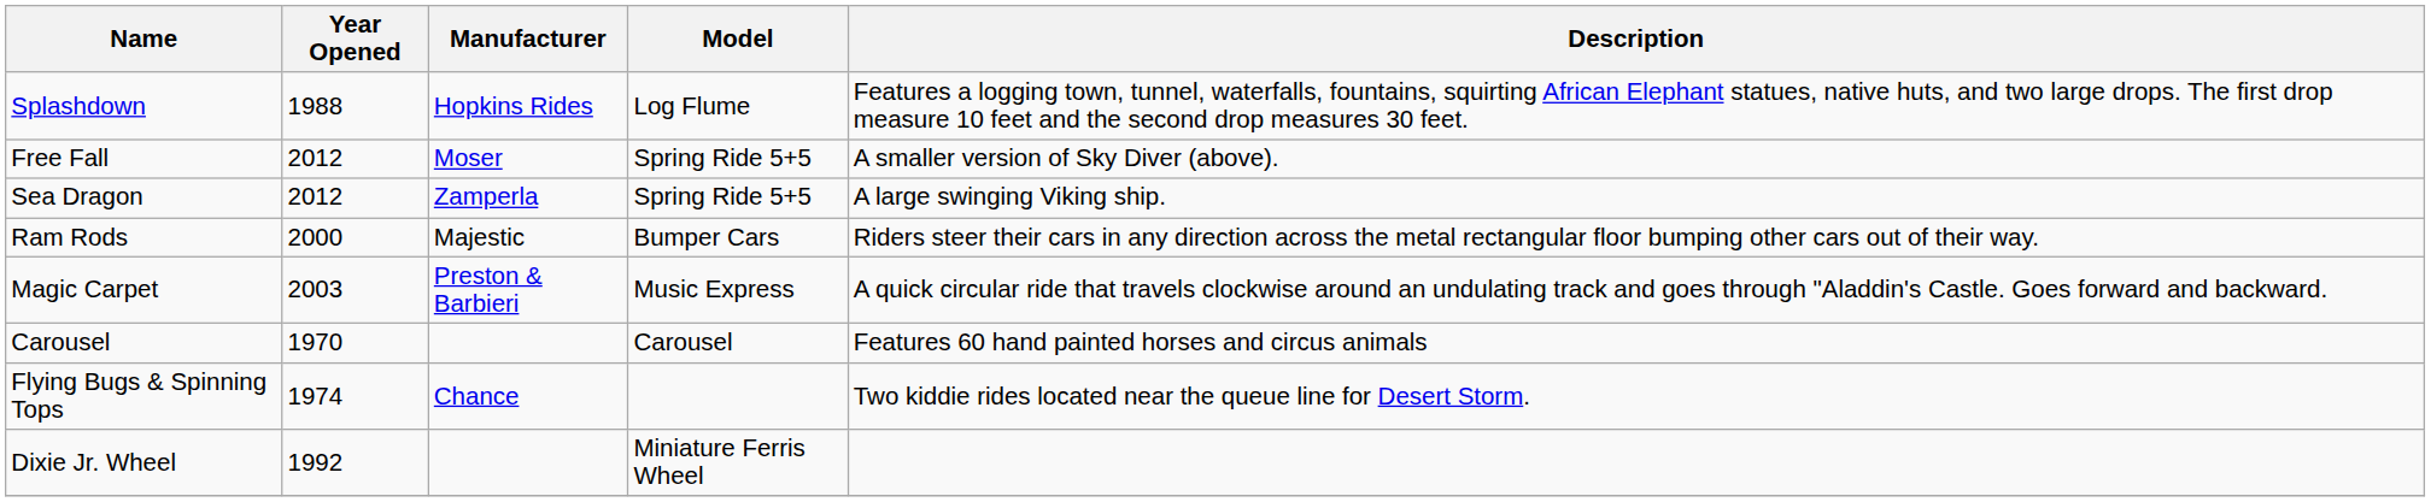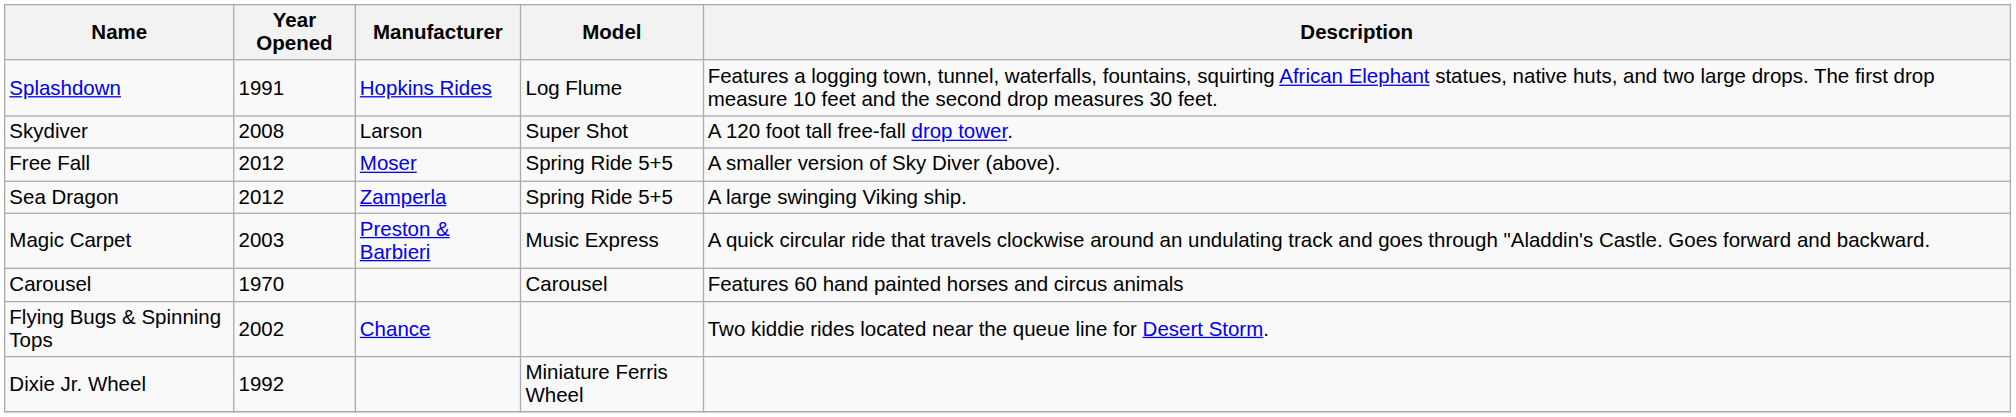 <table class="wikitable sortable">
 <tr>
 <th>Name</th>
 <th>Year Opened</th>
 <th>Manufacturer</th>
 <th>Model</th>
 <th>Description</th>
 </tr>
 <tr>
 <td><a href='#'>Splashdown</a></td>
-<td>1988</td>
+<td>1991</td>
 <td><a href='#'>Hopkins Rides</a></td>
 <td>Log Flume</td>
 <td>Features a logging town, tunnel, waterfalls, fountains, squirting <a href='#'>African Elephant</a> statues, native huts, and two large drops. The first drop measure 10 feet and the second drop measures 30 feet.</td>
+</tr>
+<tr>
+<td>Skydiver</td>
+<td>2008</td>
+<td>Larson</td>
+<td>Super Shot</td>
+<td>A 120 foot tall free-fall <a href='#'>drop tower</a>.</td>
 </tr>
 <tr>
 <td>Free Fall</td>
 <td>2012</td>
 <td><a href='#'>Moser</a></td>
 <td>Spring Ride 5+5</td>
 <td>A smaller version of Sky Diver (above).</td>
 </tr>
 <tr>
 <td>Sea Dragon</td>
 <td>2012</td>
 <td><a href='#'>Zamperla</a></td>
 <td>Spring Ride 5+5</td>
 <td>A large swinging Viking ship.</td>
-</tr>
-<tr>
-<td>Ram Rods</td>
-<td>2000</td>
-<td>Majestic</td>
-<td>Bumper Cars</td>
-<td>Riders steer their cars in any direction across the metal rectangular floor bumping other cars out of their way.</td>
 </tr>
 <tr>
 <td>Magic Carpet</td>
 <td>2003</td>
 <td><a href='#'>Preston & Barbieri</a></td>
 <td>Music Express</td>
 <td>A quick circular ride that travels clockwise around an undulating track and goes through "Aladdin's Castle. Goes forward and backward.</td>
 </tr>
 <tr>
 <td>Carousel</td>
 <td>1970</td>
 <td></td>
 <td>Carousel</td>
 <td>Features 60 hand painted horses and circus animals</td>
 </tr>
 <tr>
 <td>Flying Bugs & Spinning Tops</td>
-<td>1974</td>
+<td>2002</td>
 <td><a href='#'>Chance</a></td>
 <td></td>
 <td>Two kiddie rides located near the queue line for <a href='#'>Desert Storm</a>.</td>
 </tr>
 <tr>
 <td>Dixie Jr. Wheel</td>
 <td>1992</td>
 <td></td>
 <td>Miniature Ferris Wheel</td>
 <td></td>
 </tr>
 <tr>
 </tr>
 </table>
